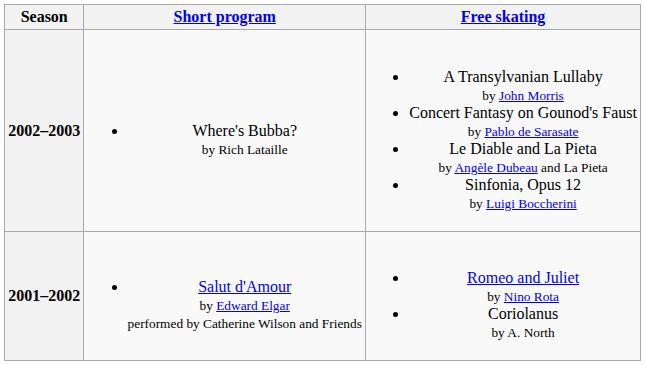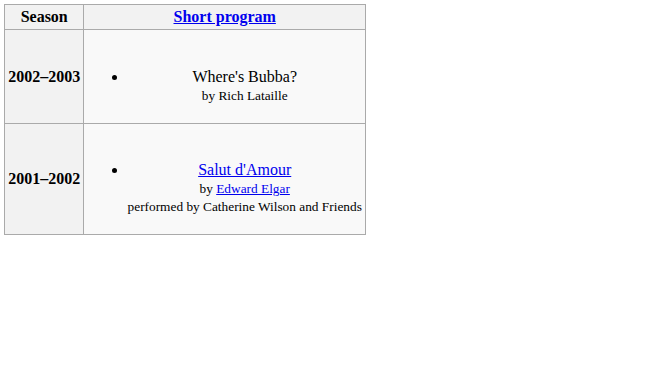 <table class=wikitable style=text-align:center>
 <tr>
 <th>Season</th>
 <th><a href='#'>Short program</a></th>
-<th><a href='#'>Free skating</a></th>
 </tr>
 <tr>
 <th>2002–2003 <br></th>
 <td><br><ul><li>Where's Bubba? <br><small> by Rich Lataille </small></li></ul></td>
-<td><br><ul><li>A Transylvanian Lullaby <br><small> by <a href='#'>John Morris</a> </small></li><li>Concert Fantasy on Gounod's Faust <br><small> by <a href='#'>Pablo de Sarasate</a> </small></li><li>Le Diable and La Pieta <br><small> by <a href='#'>Angèle Dubeau</a> and La Pieta </small></li><li>Sinfonia, Opus 12 <br><small> by <a href='#'>Luigi Boccherini</a> </small></li></ul></td>
 </tr>
 <tr>
 <th>2001–2002 <br></th>
 <td><br><ul><li><a href='#'>Salut d'Amour</a> <br><small> by <a href='#'>Edward Elgar</a> <br> performed by Catherine Wilson and Friends </small></li></ul></td>
-<td><br><ul><li><a href='#'>Romeo and Juliet</a> <br><small> by <a href='#'>Nino Rota</a> </small></li><li>Coriolanus <br><small> by A. North </small></li></ul></td>
 </tr>
 </table>
